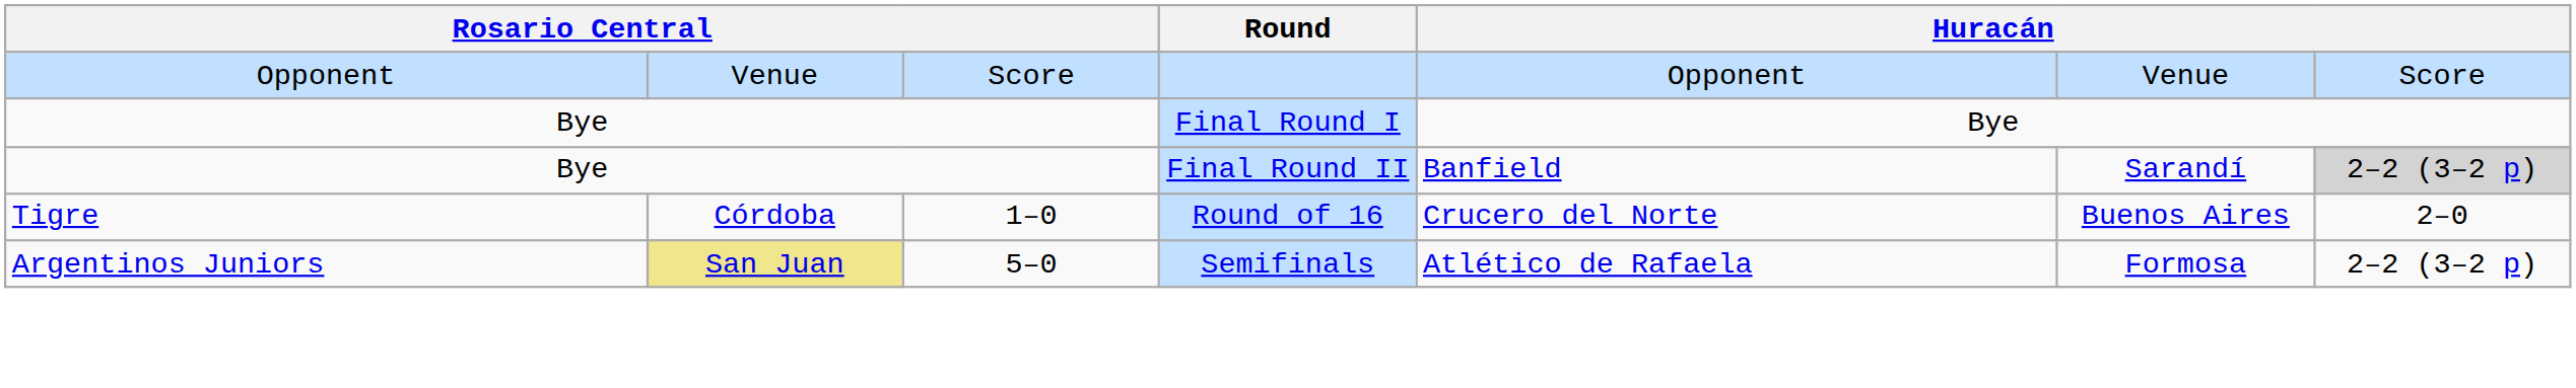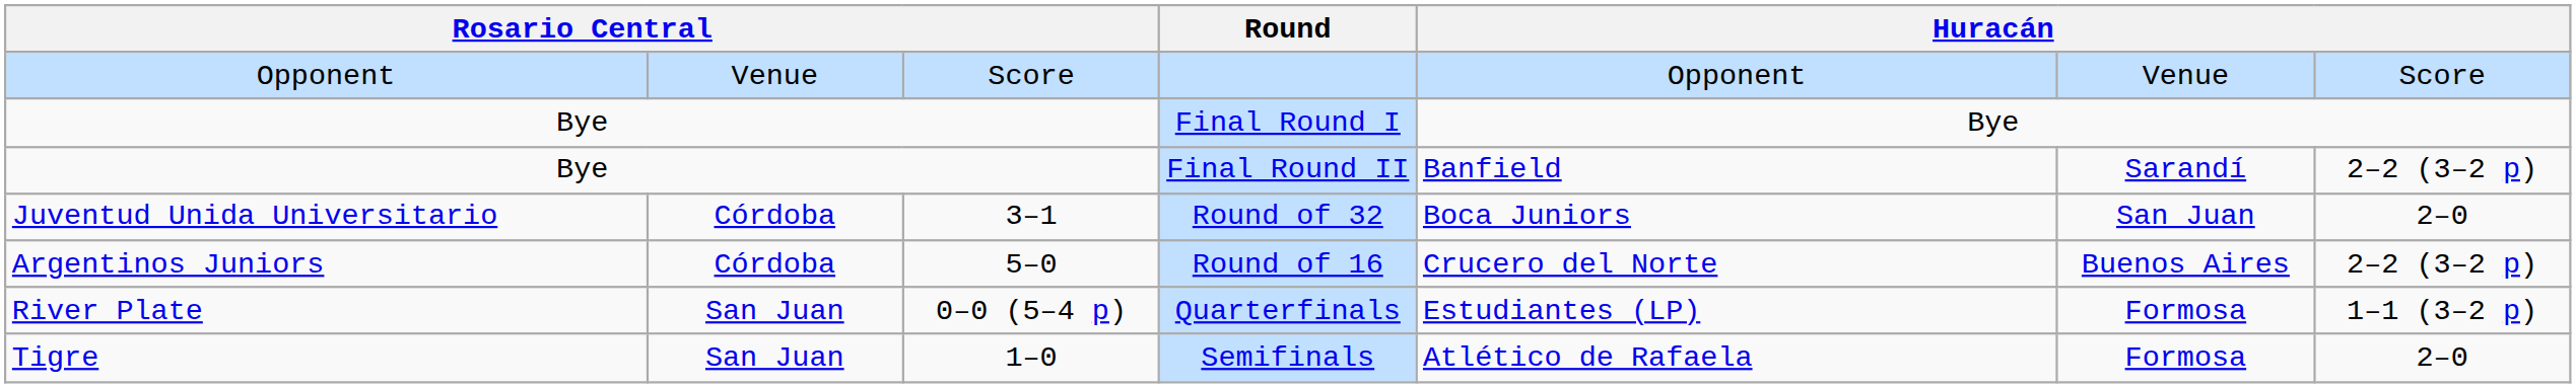 <table class="wikitable" style="text-align: center;">
 <tr>
 <th colspan=3><a href='#'>Rosario Central</a></th>
 <th>Round</th>
 <th colspan=3><a href='#'>Huracán</a></th>
 </tr>
 <tr bgcolor=#c1e0ff>
 <td width=25%>Opponent</td>
 <td width=10%>Venue</td>
 <td width=10%>Score</td>
 <td width=10%></td>
 <td width=25%>Opponent</td>
 <td width=10%>Venue</td>
 <td width=10%>Score</td>
 </tr>
 <tr>
 <td colspan=3>Bye</td>
 <td bgcolor=#c1e0ff><a href='#'>Final Round I</a></td>
 <td colspan=3>Bye</td>
 </tr>
 <tr>
 <td colspan=3>Bye</td>
 <td bgcolor=#c1e0ff><a href='#'>Final Round II</a></td>
 <td align=left><a href='#'>Banfield</a></td>
 <td><a href='#'>Sarandí</a></td>
-<td style="background: lightgrey;">2–2 (3–2 <a href='#'>p</a>)</td>
+<td>2–2 (3–2 <a href='#'>p</a>)</td>
 </tr>
 <tr>
-<td align=left><a href='#'>Tigre</a></td>
+<td align=left><a href='#'>Juventud Unida Universitario</a></td>
 <td><a href='#'>Córdoba</a></td>
-<td>1–0</td>
-<td bgcolor=#c1e0ff><a href='#'>Round of 16</a></td>
-<td align=left><a href='#'>Crucero del Norte</a></td>
-<td><a href='#'>Buenos Aires</a></td>
+<td>3–1</td>
+<td bgcolor=#c1e0ff><a href='#'>Round of 32</a></td>
+<td align=left><a href='#'>Boca Juniors</a></td>
+<td><a href='#'>San Juan</a></td>
 <td>2–0</td>
 </tr>
 <tr>
 <td align=left><a href='#'>Argentinos Juniors</a></td>
-<td style="background: khaki;"><a href='#'>San Juan</a></td>
+<td><a href='#'>Córdoba</a></td>
 <td>5–0</td>
+<td bgcolor=#c1e0ff><a href='#'>Round of 16</a></td>
+<td align=left><a href='#'>Crucero del Norte</a></td>
+<td><a href='#'>Buenos Aires</a></td>
+<td>2–2 (3–2 <a href='#'>p</a>)</td>
+</tr>
+<tr>
+<td align=left><a href='#'>River Plate</a></td>
+<td><a href='#'>San Juan</a></td>
+<td>0–0 (5–4 <a href='#'>p</a>)</td>
+<td bgcolor=#c1e0ff><a href='#'>Quarterfinals</a></td>
+<td align=left><a href='#'>Estudiantes (LP)</a></td>
+<td><a href='#'>Formosa</a></td>
+<td>1–1 (3–2 <a href='#'>p</a>)</td>
+</tr>
+<tr>
+<td align=left><a href='#'>Tigre</a></td>
+<td><a href='#'>San Juan</a></td>
+<td>1–0</td>
 <td bgcolor=#c1e0ff><a href='#'>Semifinals</a></td>
 <td align=left><a href='#'>Atlético de Rafaela</a></td>
 <td><a href='#'>Formosa</a></td>
-<td>2–2 (3–2 <a href='#'>p</a>)</td>
+<td>2–0</td>
 </tr>
 </table>
